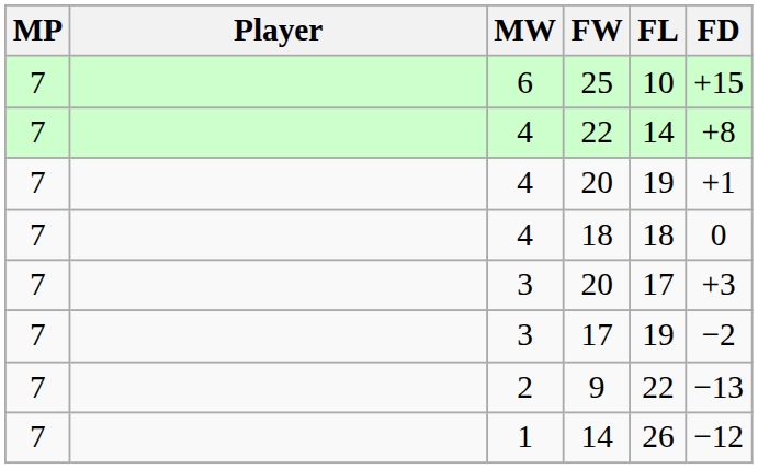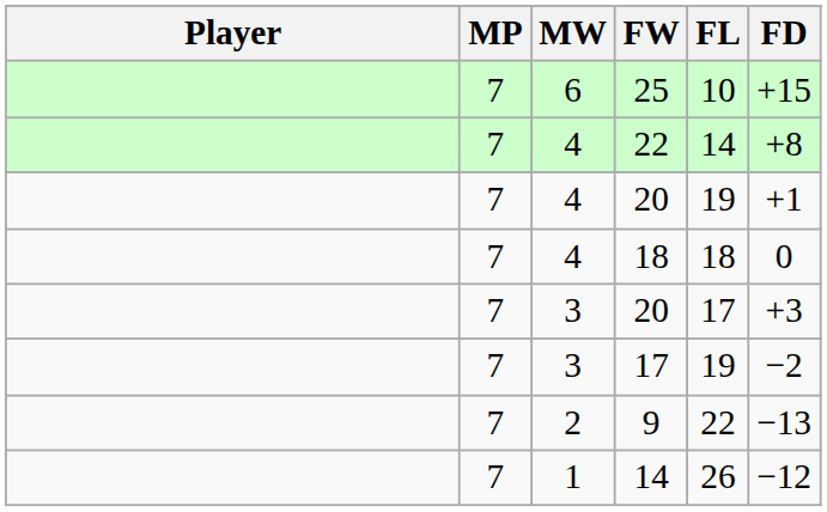 <table class="wikitable" style="text-align: center;">
 <tr>
+<th width=200>Player</th>
 <th width=20>MP</th>
-<th width=200>Player</th>
 <th width=20>MW</th>
 <th width=20>FW</th>
 <th width=20>FL</th>
 <th width=20>FD</th>
 </tr>
 <tr style="background:#ccffcc;">
+<td style="text-align:left;"><strong></strong></td>
 <td>7</td>
-<td style="text-align:left;"><strong></strong></td>
 <td>6</td>
 <td>25</td>
 <td>10</td>
 <td>+15</td>
 </tr>
 <tr style="background:#ccffcc;">
+<td style="text-align:left;"><strong></strong></td>
 <td>7</td>
-<td style="text-align:left;"><strong></strong></td>
 <td>4</td>
 <td>22</td>
 <td>14</td>
 <td>+8</td>
 </tr>
 <tr>
+<td style="text-align:left;"></td>
 <td>7</td>
-<td style="text-align:left;"></td>
 <td>4</td>
 <td>20</td>
 <td>19</td>
 <td>+1</td>
 </tr>
 <tr>
+<td style="text-align:left;"></td>
 <td>7</td>
-<td style="text-align:left;"></td>
 <td>4</td>
 <td>18</td>
 <td>18</td>
 <td>0</td>
 </tr>
 <tr>
+<td style="text-align:left;"></td>
 <td>7</td>
-<td style="text-align:left;"></td>
 <td>3</td>
 <td>20</td>
 <td>17</td>
 <td>+3</td>
 </tr>
 <tr>
+<td style="text-align:left;"></td>
 <td>7</td>
-<td style="text-align:left;"></td>
 <td>3</td>
 <td>17</td>
 <td>19</td>
 <td>−2</td>
 </tr>
 <tr>
+<td style="text-align:left;"></td>
 <td>7</td>
-<td style="text-align:left;"></td>
 <td>2</td>
 <td>9</td>
 <td>22</td>
 <td>−13</td>
 </tr>
 <tr>
+<td style="text-align:left;"></td>
 <td>7</td>
-<td style="text-align:left;"></td>
 <td>1</td>
 <td>14</td>
 <td>26</td>
 <td>−12</td>
 </tr>
 </table>
